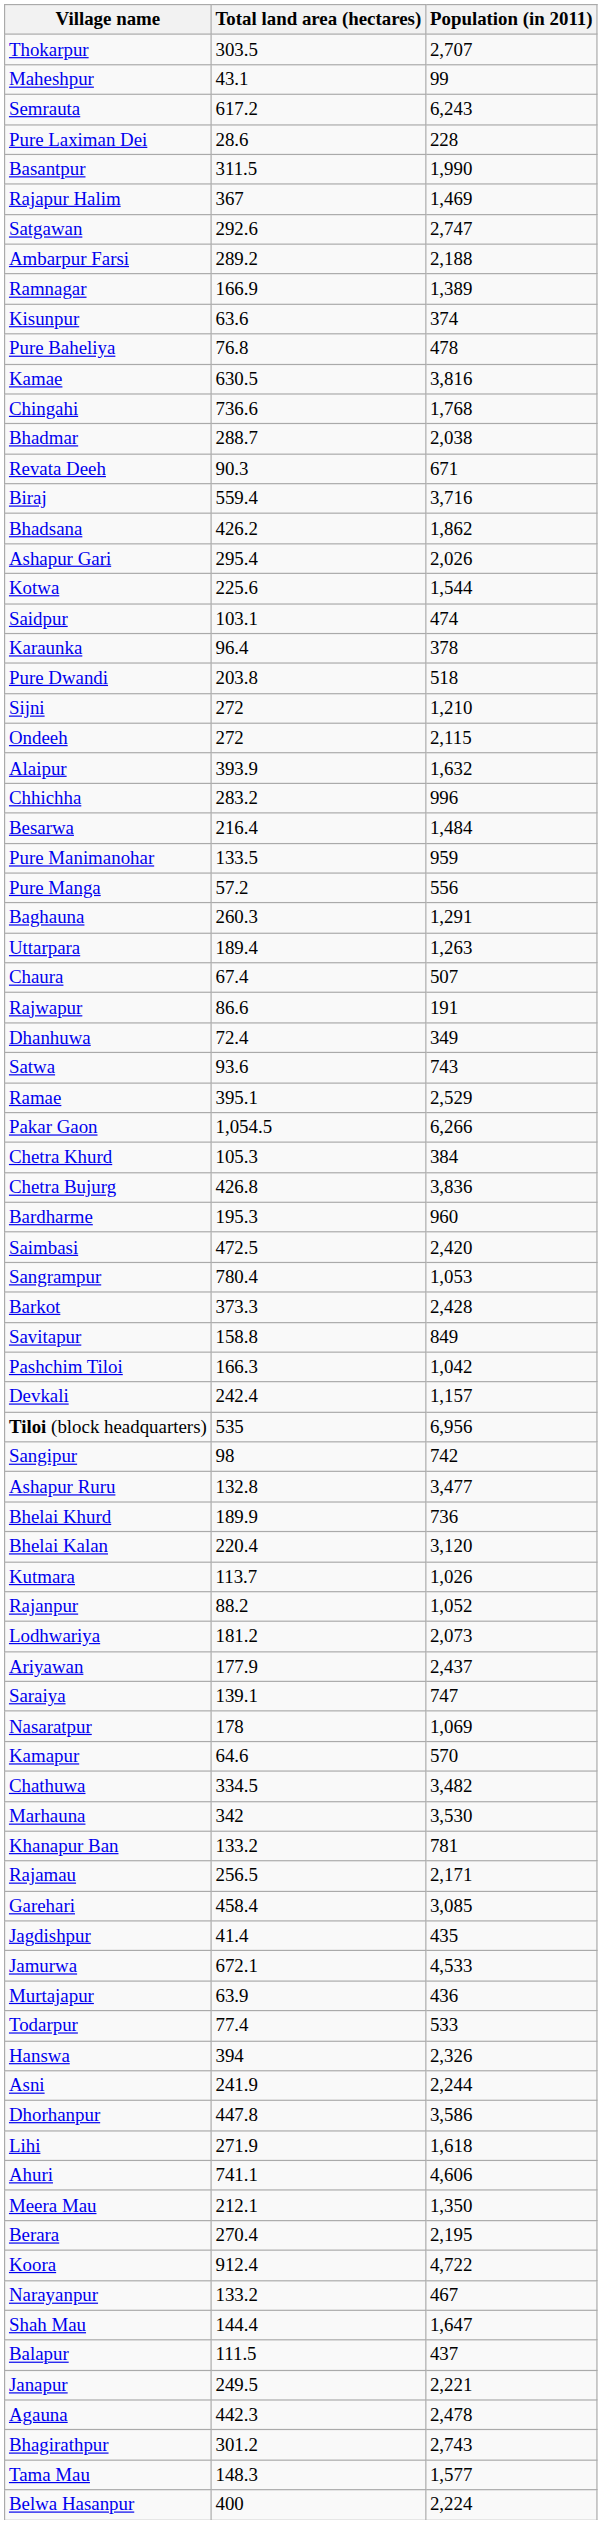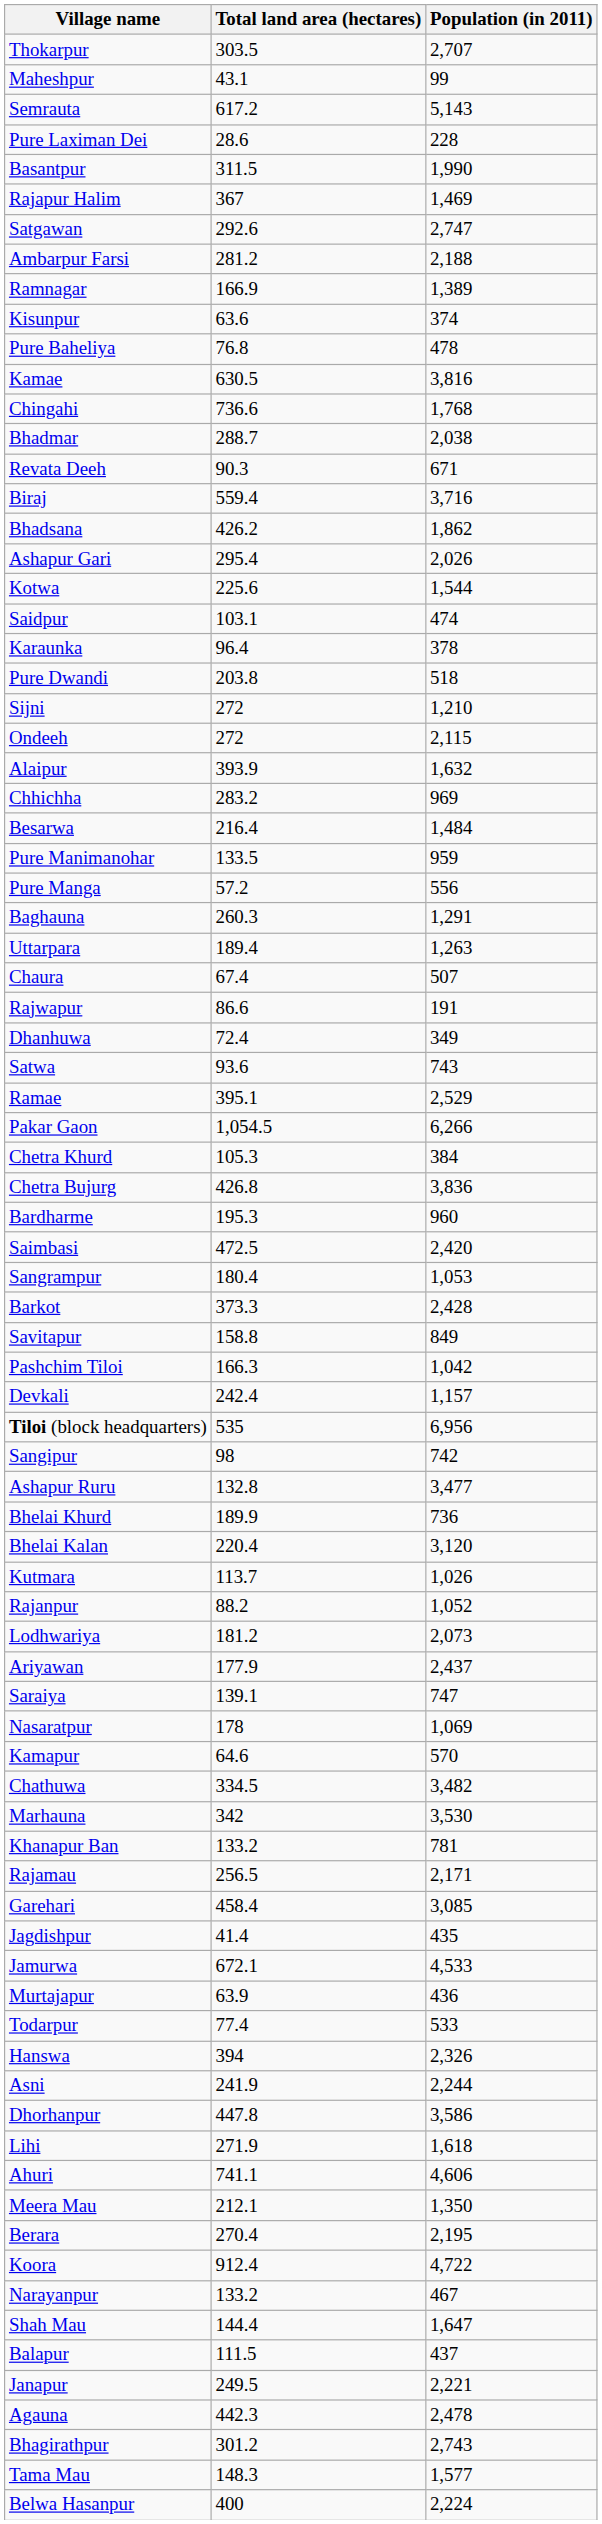 <table class="wikitable sortable">
 <tr>
 <th>Village name</th>
 <th>Total land area (hectares)</th>
 <th>Population (in 2011)</th>
 </tr>
 <tr>
 <td><a href='#'>Thokarpur</a></td>
 <td>303.5</td>
 <td>2,707</td>
 </tr>
 <tr>
 <td><a href='#'>Maheshpur</a></td>
 <td>43.1</td>
 <td>99</td>
 </tr>
 <tr>
 <td><a href='#'>Semrauta</a></td>
 <td>617.2</td>
-<td>6,243</td>
+<td>5,143</td>
 </tr>
 <tr>
 <td><a href='#'>Pure Laximan Dei</a></td>
 <td>28.6</td>
 <td>228</td>
 </tr>
 <tr>
 <td><a href='#'>Basantpur</a></td>
 <td>311.5</td>
 <td>1,990</td>
 </tr>
 <tr>
 <td><a href='#'>Rajapur Halim</a></td>
 <td>367</td>
 <td>1,469</td>
 </tr>
 <tr>
 <td><a href='#'>Satgawan</a></td>
 <td>292.6</td>
 <td>2,747</td>
 </tr>
 <tr>
 <td><a href='#'>Ambarpur Farsi</a></td>
-<td>289.2</td>
+<td>281.2</td>
 <td>2,188</td>
 </tr>
 <tr>
 <td><a href='#'>Ramnagar</a></td>
 <td>166.9</td>
 <td>1,389</td>
 </tr>
 <tr>
 <td><a href='#'>Kisunpur</a></td>
 <td>63.6</td>
 <td>374</td>
 </tr>
 <tr>
 <td><a href='#'>Pure Baheliya</a></td>
 <td>76.8</td>
 <td>478</td>
 </tr>
 <tr>
 <td><a href='#'>Kamae</a></td>
 <td>630.5</td>
 <td>3,816</td>
 </tr>
 <tr>
 <td><a href='#'>Chingahi</a></td>
 <td>736.6</td>
 <td>1,768</td>
 </tr>
 <tr>
 <td><a href='#'>Bhadmar</a></td>
 <td>288.7</td>
 <td>2,038</td>
 </tr>
 <tr>
 <td><a href='#'>Revata Deeh</a></td>
 <td>90.3</td>
 <td>671</td>
 </tr>
 <tr>
 <td><a href='#'>Biraj</a></td>
 <td>559.4</td>
 <td>3,716</td>
 </tr>
 <tr>
 <td><a href='#'>Bhadsana</a></td>
 <td>426.2</td>
 <td>1,862</td>
 </tr>
 <tr>
 <td><a href='#'>Ashapur Gari</a></td>
 <td>295.4</td>
 <td>2,026</td>
 </tr>
 <tr>
 <td><a href='#'>Kotwa</a></td>
 <td>225.6</td>
 <td>1,544</td>
 </tr>
 <tr>
 <td><a href='#'>Saidpur</a></td>
 <td>103.1</td>
 <td>474</td>
 </tr>
 <tr>
 <td><a href='#'>Karaunka</a></td>
 <td>96.4</td>
 <td>378</td>
 </tr>
 <tr>
 <td><a href='#'>Pure Dwandi</a></td>
 <td>203.8</td>
 <td>518</td>
 </tr>
 <tr>
 <td><a href='#'>Sijni</a></td>
 <td>272</td>
 <td>1,210</td>
 </tr>
 <tr>
 <td><a href='#'>Ondeeh</a></td>
 <td>272</td>
 <td>2,115</td>
 </tr>
 <tr>
 <td><a href='#'>Alaipur</a></td>
 <td>393.9</td>
 <td>1,632</td>
 </tr>
 <tr>
 <td><a href='#'>Chhichha</a></td>
 <td>283.2</td>
-<td>996</td>
+<td>969</td>
 </tr>
 <tr>
 <td><a href='#'>Besarwa</a></td>
 <td>216.4</td>
 <td>1,484</td>
 </tr>
 <tr>
 <td><a href='#'>Pure Manimanohar</a></td>
 <td>133.5</td>
 <td>959</td>
 </tr>
 <tr>
 <td><a href='#'>Pure Manga</a></td>
 <td>57.2</td>
 <td>556</td>
 </tr>
 <tr>
 <td><a href='#'>Baghauna</a></td>
 <td>260.3</td>
 <td>1,291</td>
 </tr>
 <tr>
 <td><a href='#'>Uttarpara</a></td>
 <td>189.4</td>
 <td>1,263</td>
 </tr>
 <tr>
 <td><a href='#'>Chaura</a></td>
 <td>67.4</td>
 <td>507</td>
 </tr>
 <tr>
 <td><a href='#'>Rajwapur</a></td>
 <td>86.6</td>
 <td>191</td>
 </tr>
 <tr>
 <td><a href='#'>Dhanhuwa</a></td>
 <td>72.4</td>
 <td>349</td>
 </tr>
 <tr>
 <td><a href='#'>Satwa</a></td>
 <td>93.6</td>
 <td>743</td>
 </tr>
 <tr>
 <td><a href='#'>Ramae</a></td>
 <td>395.1</td>
 <td>2,529</td>
 </tr>
 <tr>
 <td><a href='#'>Pakar Gaon</a></td>
 <td>1,054.5</td>
 <td>6,266</td>
 </tr>
 <tr>
 <td><a href='#'>Chetra Khurd</a></td>
 <td>105.3</td>
 <td>384</td>
 </tr>
 <tr>
 <td><a href='#'>Chetra Bujurg</a></td>
 <td>426.8</td>
 <td>3,836</td>
 </tr>
 <tr>
 <td><a href='#'>Bardharme</a></td>
 <td>195.3</td>
 <td>960</td>
 </tr>
 <tr>
 <td><a href='#'>Saimbasi</a></td>
 <td>472.5</td>
 <td>2,420</td>
 </tr>
 <tr>
 <td><a href='#'>Sangrampur</a></td>
-<td>780.4</td>
+<td>180.4</td>
 <td>1,053</td>
 </tr>
 <tr>
 <td><a href='#'>Barkot</a></td>
 <td>373.3</td>
 <td>2,428</td>
 </tr>
 <tr>
 <td><a href='#'>Savitapur</a></td>
 <td>158.8</td>
 <td>849</td>
 </tr>
 <tr>
 <td><a href='#'>Pashchim Tiloi</a></td>
 <td>166.3</td>
 <td>1,042</td>
 </tr>
 <tr>
 <td><a href='#'>Devkali</a></td>
 <td>242.4</td>
 <td>1,157</td>
 </tr>
 <tr>
 <td><strong>Tiloi</strong> (block headquarters)</td>
 <td>535</td>
 <td>6,956</td>
 </tr>
 <tr>
 <td><a href='#'>Sangipur</a></td>
 <td>98</td>
 <td>742</td>
 </tr>
 <tr>
 <td><a href='#'>Ashapur Ruru</a></td>
 <td>132.8</td>
 <td>3,477</td>
 </tr>
 <tr>
 <td><a href='#'>Bhelai Khurd</a></td>
 <td>189.9</td>
 <td>736</td>
 </tr>
 <tr>
 <td><a href='#'>Bhelai Kalan</a></td>
 <td>220.4</td>
 <td>3,120</td>
 </tr>
 <tr>
 <td><a href='#'>Kutmara</a></td>
 <td>113.7</td>
 <td>1,026</td>
 </tr>
 <tr>
 <td><a href='#'>Rajanpur</a></td>
 <td>88.2</td>
 <td>1,052</td>
 </tr>
 <tr>
 <td><a href='#'>Lodhwariya</a></td>
 <td>181.2</td>
 <td>2,073</td>
 </tr>
 <tr>
 <td><a href='#'>Ariyawan</a></td>
 <td>177.9</td>
 <td>2,437</td>
 </tr>
 <tr>
 <td><a href='#'>Saraiya</a></td>
 <td>139.1</td>
 <td>747</td>
 </tr>
 <tr>
 <td><a href='#'>Nasaratpur</a></td>
 <td>178</td>
 <td>1,069</td>
 </tr>
 <tr>
 <td><a href='#'>Kamapur</a></td>
 <td>64.6</td>
 <td>570</td>
 </tr>
 <tr>
 <td><a href='#'>Chathuwa</a></td>
 <td>334.5</td>
 <td>3,482</td>
 </tr>
 <tr>
 <td><a href='#'>Marhauna</a></td>
 <td>342</td>
 <td>3,530</td>
 </tr>
 <tr>
 <td><a href='#'>Khanapur Ban</a></td>
 <td>133.2</td>
 <td>781</td>
 </tr>
 <tr>
 <td><a href='#'>Rajamau</a></td>
 <td>256.5</td>
 <td>2,171</td>
 </tr>
 <tr>
 <td><a href='#'>Garehari</a></td>
 <td>458.4</td>
 <td>3,085</td>
 </tr>
 <tr>
 <td><a href='#'>Jagdishpur</a></td>
 <td>41.4</td>
 <td>435</td>
 </tr>
 <tr>
 <td><a href='#'>Jamurwa</a></td>
 <td>672.1</td>
 <td>4,533</td>
 </tr>
 <tr>
 <td><a href='#'>Murtajapur</a></td>
 <td>63.9</td>
 <td>436</td>
 </tr>
 <tr>
 <td><a href='#'>Todarpur</a></td>
 <td>77.4</td>
 <td>533</td>
 </tr>
 <tr>
 <td><a href='#'>Hanswa</a></td>
 <td>394</td>
 <td>2,326</td>
 </tr>
 <tr>
 <td><a href='#'>Asni</a></td>
 <td>241.9</td>
 <td>2,244</td>
 </tr>
 <tr>
 <td><a href='#'>Dhorhanpur</a></td>
 <td>447.8</td>
 <td>3,586</td>
 </tr>
 <tr>
 <td><a href='#'>Lihi</a></td>
 <td>271.9</td>
 <td>1,618</td>
 </tr>
 <tr>
 <td><a href='#'>Ahuri</a></td>
 <td>741.1</td>
 <td>4,606</td>
 </tr>
 <tr>
 <td><a href='#'>Meera Mau</a></td>
 <td>212.1</td>
 <td>1,350</td>
 </tr>
 <tr>
 <td><a href='#'>Berara</a></td>
 <td>270.4</td>
 <td>2,195</td>
 </tr>
 <tr>
 <td><a href='#'>Koora</a></td>
 <td>912.4</td>
 <td>4,722</td>
 </tr>
 <tr>
 <td><a href='#'>Narayanpur</a></td>
 <td>133.2</td>
 <td>467</td>
 </tr>
 <tr>
 <td><a href='#'>Shah Mau</a></td>
 <td>144.4</td>
 <td>1,647</td>
 </tr>
 <tr>
 <td><a href='#'>Balapur</a></td>
 <td>111.5</td>
 <td>437</td>
 </tr>
 <tr>
 <td><a href='#'>Janapur</a></td>
 <td>249.5</td>
 <td>2,221</td>
 </tr>
 <tr>
 <td><a href='#'>Agauna</a></td>
 <td>442.3</td>
 <td>2,478</td>
 </tr>
 <tr>
 <td><a href='#'>Bhagirathpur</a></td>
 <td>301.2</td>
 <td>2,743</td>
 </tr>
 <tr>
 <td><a href='#'>Tama Mau</a></td>
 <td>148.3</td>
 <td>1,577</td>
 </tr>
 <tr>
 <td><a href='#'>Belwa Hasanpur</a></td>
 <td>400</td>
 <td>2,224</td>
 </tr>
 </table>
